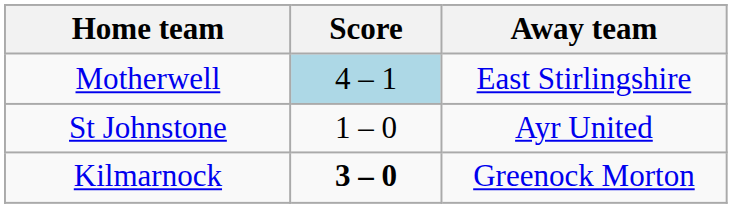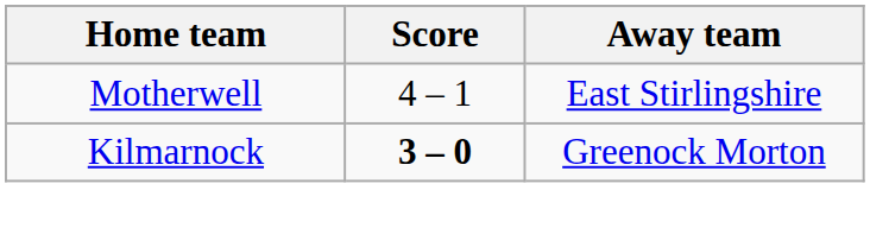 <table class="wikitable" style="text-align: center">
 <tr>
 <th width=140>Home team</th>
 <th width=70>Score</th>
 <th width=140>Away team</th>
 </tr>
 <tr>
 <td><a href='#'>Motherwell</a></td>
-<td style="background: lightblue;">4 – 1</td>
+<td>4 – 1</td>
 <td><a href='#'>East Stirlingshire</a></td>
-</tr>
-<tr>
-<td><a href='#'>St Johnstone</a></td>
-<td>1 – 0</td>
-<td><a href='#'>Ayr United</a></td>
 </tr>
 <tr>
 <td><a href='#'>Kilmarnock</a></td>
 <td><strong>3 – 0</strong></td>
 <td><a href='#'>Greenock Morton</a></td>
 </tr>
 </table>
